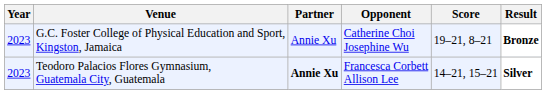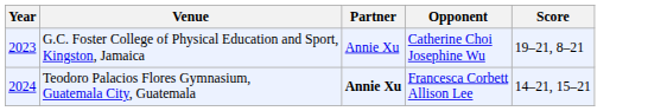 <table class="sortable wikitable" style="font-size: 90%;">
 <tr>
 <th>Year</th>
 <th>Venue</th>
 <th>Partner</th>
 <th>Opponent</th>
 <th>Score</th>
-<th>Result</th>
 </tr>
 <tr style="background:#ECF2FF">
 <td align="center"><a href='#'>2023</a></td>
 <td align="left">G.C. Foster College of Physical Education and Sport,<br><a href='#'>Kingston</a>, Jamaica</td>
 <td align="left"> <a href='#'>Annie Xu</a></td>
 <td align="left"> <a href='#'>Catherine Choi</a><br> <a href='#'>Josephine Wu</a></td>
 <td align="left">19–21, 8–21</td>
-<td style="text-align:left; background:white"> <strong>Bronze</strong></td>
 </tr>
 <tr style="background:#ECF2FF">
-<td align="center"><a href='#'>2023</a></td>
+<td align="center"><a href='#'>2024</a></td>
 <td align="left">Teodoro Palacios Flores Gymnasium,<br><a href='#'>Guatemala City</a>, Guatemala</td>
 <td align="left"><strong> Annie Xu</strong></td>
 <td align="left"> <a href='#'>Francesca Corbett</a><br> <a href='#'>Allison Lee</a></td>
 <td align="left">14–21, 15–21</td>
-<td style="text-align:left; background:white"> <strong>Silver</strong></td>
 </tr>
 </table>
